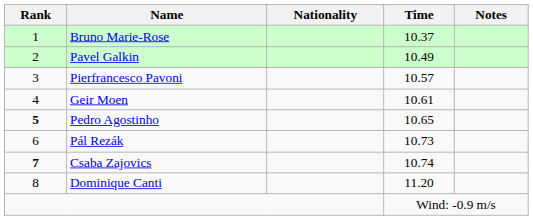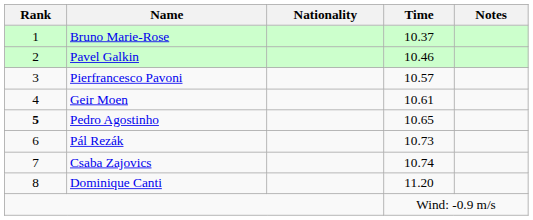 <table class="wikitable sortable" style="text-align:center;width: 50%">
 <tr>
 <th>Rank</th>
 <th>Name</th>
 <th>Nationality</th>
 <th>Time</th>
 <th>Notes</th>
 </tr>
 <tr bgcolor=ccffcc>
 <td>1</td>
 <td align=left><a href='#'>Bruno Marie-Rose</a></td>
 <td align=left></td>
 <td>10.37</td>
 <td></td>
 </tr>
 <tr bgcolor=ccffcc>
 <td>2</td>
 <td align=left><a href='#'>Pavel Galkin</a></td>
 <td align=left></td>
-<td>10.49</td>
+<td>10.46</td>
 <td></td>
 </tr>
 <tr>
 <td>3</td>
 <td align=left><a href='#'>Pierfrancesco Pavoni</a></td>
 <td align=left></td>
 <td>10.57</td>
 <td></td>
 </tr>
 <tr>
 <td>4</td>
 <td align=left><a href='#'>Geir Moen</a></td>
 <td align=left></td>
 <td>10.61</td>
 <td></td>
 </tr>
 <tr>
 <td><strong>5</strong></td>
 <td align=left><a href='#'>Pedro Agostinho</a></td>
 <td align=left></td>
 <td>10.65</td>
 <td></td>
 </tr>
 <tr>
 <td>6</td>
 <td align=left><a href='#'>Pál Rezák</a></td>
 <td align=left></td>
 <td>10.73</td>
 <td></td>
 </tr>
 <tr>
-<td><strong>7</strong></td>
+<td>7</td>
 <td align=left><a href='#'>Csaba Zajovics</a></td>
 <td align=left></td>
 <td>10.74</td>
 <td></td>
 </tr>
 <tr>
 <td>8</td>
 <td align=left><a href='#'>Dominique Canti</a></td>
 <td align=left></td>
 <td>11.20</td>
 <td></td>
 </tr>
 <tr>
 <td colspan="3"></td>
 <td colspan="2">Wind: -0.9 m/s</td>
 </tr>
 </table>
